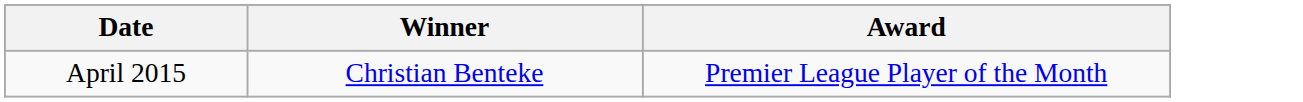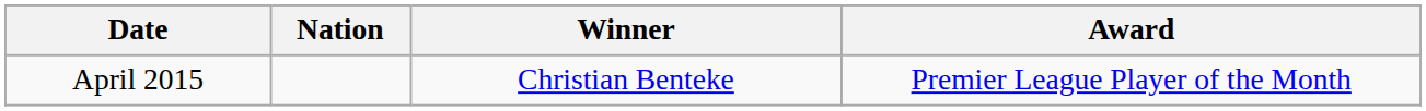 <table class="wikitable"  style="text-align:center; font-size:90%; ">
 <tr>
 <th width=120>Date</th>
+<th width=60>Nation</th>
 <th width=200>Winner</th>
 <th width=270>Award</th>
 </tr>
 <tr>
 <td>April 2015</td>
+<td></td>
 <td><a href='#'>Christian Benteke</a></td>
 <td><a href='#'>Premier League Player of the Month</a></td>
 </tr>
 </table>
